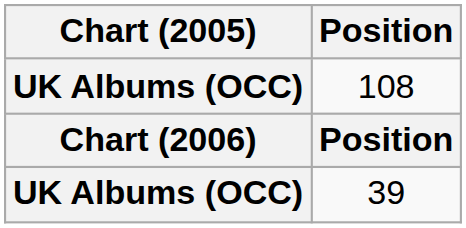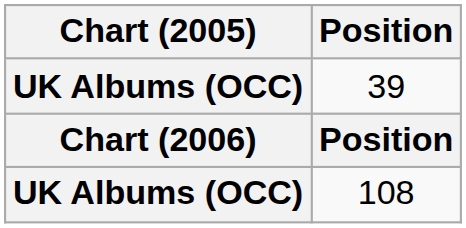 <table class="wikitable plainrowheaders" style="text-align:center">
 <tr>
 <th scope="col">Chart (2005)</th>
 <th scope="col">Position</th>
 </tr>
 <tr>
 <th scope="row">UK Albums (OCC)</th>
-<td>108</td>
+<td>39</td>
 </tr>
 <tr>
 <th scope="col">Chart (2006)</th>
 <th scope="col">Position</th>
 </tr>
 <tr>
 <th scope="row">UK Albums (OCC)</th>
-<td>39</td>
+<td>108</td>
 </tr>
 </table>
